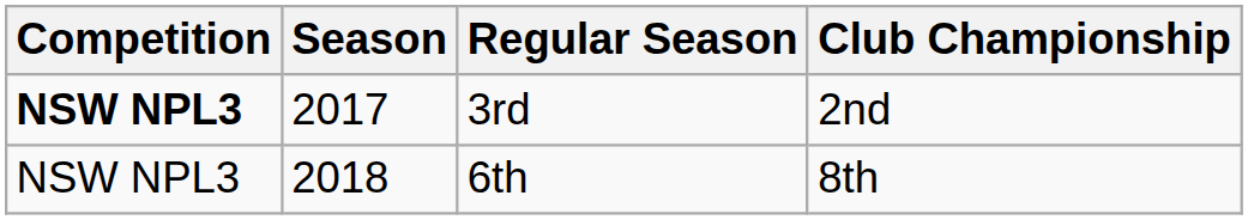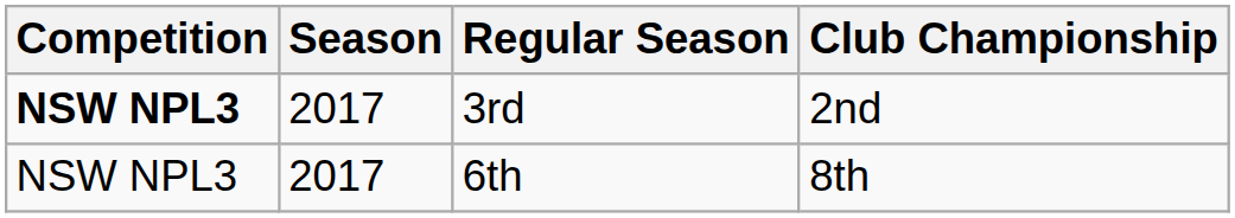 <table class="wikitable">
 <tr>
 <th>Competition</th>
 <th>Season</th>
 <th>Regular Season</th>
 <th>Club Championship</th>
 </tr>
 <tr>
 <td><strong>NSW NPL3</strong></td>
 <td>2017</td>
 <td>3rd</td>
 <td>2nd</td>
 </tr>
 <tr>
 <td>NSW NPL3</td>
-<td>2018</td>
+<td>2017</td>
 <td>6th</td>
 <td>8th</td>
 </tr>
 </table>
